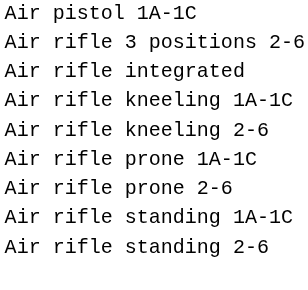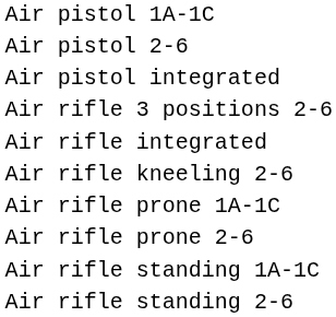 <table>
 <tr>
 <td>Air pistol 1A-1C<br></td>
+<td></td>
+<td></td>
+<td></td>
+</tr>
+<tr>
+<td>Air pistol 2-6<br></td>
+<td></td>
+<td></td>
+<td></td>
+</tr>
+<tr>
+<td>Air pistol integrated<br></td>
 <td></td>
 <td></td>
 <td></td>
 </tr>
 <tr>
 <td>Air rifle 3 positions 2-6<br></td>
 <td></td>
 <td></td>
 <td></td>
 </tr>
 <tr>
 <td>Air rifle integrated<br></td>
-<td></td>
-<td></td>
-<td></td>
-</tr>
-<tr>
-<td>Air rifle kneeling 1A-1C<br></td>
 <td></td>
 <td></td>
 <td></td>
 </tr>
 <tr>
 <td>Air rifle kneeling 2-6<br></td>
 <td></td>
 <td></td>
 <td></td>
 </tr>
 <tr>
 <td>Air rifle prone 1A-1C<br></td>
 <td></td>
 <td></td>
 <td></td>
 </tr>
 <tr>
 <td>Air rifle prone 2-6<br></td>
 <td></td>
 <td></td>
 <td></td>
 </tr>
 <tr>
 <td>Air rifle standing 1A-1C<br></td>
 <td></td>
 <td></td>
 <td></td>
 </tr>
 <tr>
 <td>Air rifle standing 2-6<br></td>
 <td></td>
 <td></td>
 <td></td>
 </tr>
 </table>
